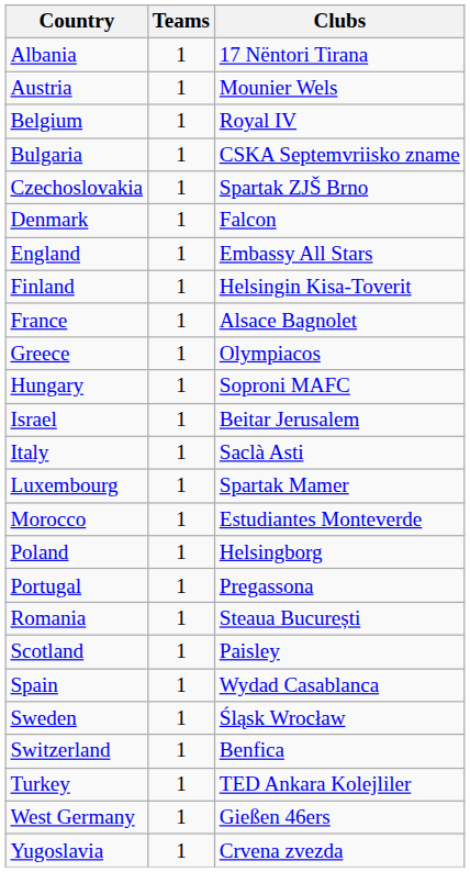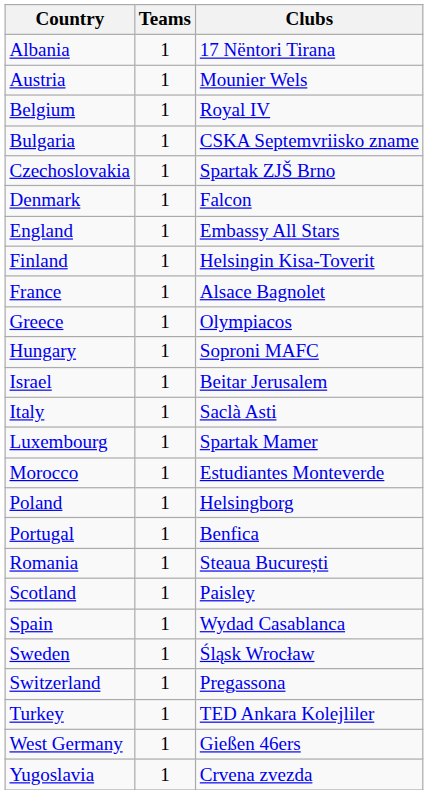 <table class="wikitable" style="margin-left:0.5em;">
 <tr>
 <th>Country</th>
 <th>Teams</th>
 <th colspan=5>Clubs</th>
 </tr>
 <tr>
 <td> <a href='#'>Albania</a></td>
 <td align=center>1</td>
 <td><a href='#'>17 Nëntori Tirana</a></td>
 </tr>
 <tr>
 <td> <a href='#'>Austria</a></td>
 <td align=center>1</td>
 <td><a href='#'>Mounier Wels</a></td>
 </tr>
 <tr>
 <td> <a href='#'>Belgium</a></td>
 <td align=center>1</td>
 <td><a href='#'>Royal IV</a></td>
 </tr>
 <tr>
 <td> <a href='#'>Bulgaria</a></td>
 <td align=center>1</td>
 <td><a href='#'>CSKA Septemvriisko zname</a></td>
 </tr>
 <tr>
 <td> <a href='#'>Czechoslovakia</a></td>
 <td align=center>1</td>
 <td><a href='#'>Spartak ZJŠ Brno</a></td>
 </tr>
 <tr>
 <td> <a href='#'>Denmark</a></td>
 <td align=center>1</td>
 <td><a href='#'>Falcon</a></td>
 </tr>
 <tr>
 <td> <a href='#'>England</a></td>
 <td align=center>1</td>
 <td><a href='#'>Embassy All Stars</a></td>
 </tr>
 <tr>
 <td> <a href='#'>Finland</a></td>
 <td align=center>1</td>
 <td><a href='#'>Helsingin Kisa-Toverit</a></td>
 </tr>
 <tr>
 <td> <a href='#'>France</a></td>
 <td align=center>1</td>
 <td><a href='#'>Alsace Bagnolet</a></td>
 </tr>
 <tr>
 <td> <a href='#'>Greece</a></td>
 <td align=center>1</td>
 <td><a href='#'>Olympiacos</a></td>
 </tr>
 <tr>
 <td> <a href='#'>Hungary</a></td>
 <td align=center>1</td>
 <td><a href='#'>Soproni MAFC</a></td>
 </tr>
 <tr>
 <td> <a href='#'>Israel</a></td>
 <td align=center>1</td>
 <td><a href='#'>Beitar Jerusalem</a></td>
 </tr>
 <tr>
 <td> <a href='#'>Italy</a></td>
 <td align=center>1</td>
 <td><a href='#'>Saclà Asti</a></td>
 </tr>
 <tr>
 <td> <a href='#'>Luxembourg</a></td>
 <td align=center>1</td>
 <td><a href='#'>Spartak Mamer</a></td>
 </tr>
 <tr>
 <td> <a href='#'>Morocco</a></td>
 <td align=center>1</td>
 <td><a href='#'>Estudiantes Monteverde</a></td>
 </tr>
 <tr>
 <td> <a href='#'>Poland</a></td>
 <td align=center>1</td>
 <td><a href='#'>Helsingborg</a></td>
 </tr>
 <tr>
 <td> <a href='#'>Portugal</a></td>
 <td align=center>1</td>
-<td><a href='#'>Pregassona</a></td>
+<td><a href='#'>Benfica</a></td>
 </tr>
 <tr>
 <td> <a href='#'>Romania</a></td>
 <td align=center>1</td>
 <td><a href='#'>Steaua București</a></td>
 </tr>
 <tr>
 <td> <a href='#'>Scotland</a></td>
 <td align=center>1</td>
 <td><a href='#'>Paisley</a></td>
 </tr>
 <tr>
 <td> <a href='#'>Spain</a></td>
 <td align=center>1</td>
 <td><a href='#'>Wydad Casablanca</a></td>
 </tr>
 <tr>
 <td> <a href='#'>Sweden</a></td>
 <td align=center>1</td>
 <td><a href='#'>Śląsk Wrocław</a></td>
 </tr>
 <tr>
 <td> <a href='#'>Switzerland</a></td>
 <td align=center>1</td>
-<td><a href='#'>Benfica</a></td>
+<td><a href='#'>Pregassona</a></td>
 </tr>
 <tr>
 <td> <a href='#'>Turkey</a></td>
 <td align=center>1</td>
 <td><a href='#'>TED Ankara Kolejliler</a></td>
 </tr>
 <tr>
 <td> <a href='#'>West Germany</a></td>
 <td align=center>1</td>
 <td><a href='#'>Gießen 46ers</a></td>
 </tr>
 <tr>
 <td> <a href='#'>Yugoslavia</a></td>
 <td align=center>1</td>
 <td><a href='#'>Crvena zvezda</a></td>
 </tr>
 </table>
